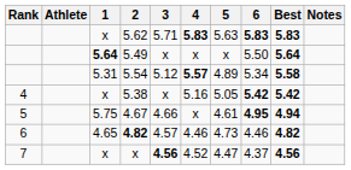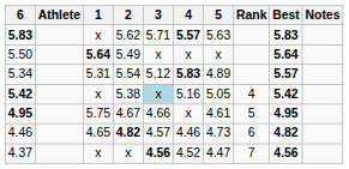 <table class="wikitable sortable" style="text-align:center">
 <tr>
-<th>Rank</th>
+<th>6</th>
 <th>Athlete</th>
 <th>1</th>
 <th>2</th>
 <th>3</th>
 <th>4</th>
 <th>5</th>
-<th>6</th>
+<th>Rank</th>
 <th>Best</th>
 <th>Notes</th>
 </tr>
 <tr>
-<td></td>
+<td><strong>5.83</strong></td>
 <td style="text-align:left"></td>
 <td>x</td>
 <td>5.62</td>
 <td>5.71</td>
-<td><strong>5.83</strong></td>
+<td><strong>5.57</strong></td>
 <td>5.63</td>
-<td><strong>5.83</strong></td>
+<td></td>
 <td><strong>5.83</strong></td>
 <td></td>
 </tr>
 <tr>
-<td></td>
+<td>5.50</td>
 <td style="text-align:left"></td>
 <td><strong>5.64</strong></td>
 <td>5.49</td>
 <td>x</td>
 <td>x</td>
 <td>x</td>
-<td>5.50</td>
+<td></td>
 <td><strong>5.64</strong></td>
 <td></td>
 </tr>
 <tr>
-<td></td>
+<td>5.34</td>
 <td style="text-align:left"></td>
 <td>5.31</td>
 <td>5.54</td>
 <td>5.12</td>
+<td><strong>5.83</strong></td>
+<td>4.89</td>
+<td></td>
 <td><strong>5.57</strong></td>
-<td>4.89</td>
-<td>5.34</td>
-<td><strong>5.58</strong></td>
 <td></td>
 </tr>
 <tr>
-<td>4</td>
+<td><strong>5.42</strong></td>
 <td style="text-align:left"></td>
 <td>x</td>
 <td>5.38</td>
-<td>x</td>
+<td style="background: lightblue;">x</td>
 <td>5.16</td>
 <td>5.05</td>
-<td><strong>5.42</strong></td>
+<td>4</td>
 <td><strong>5.42</strong></td>
 <td></td>
 </tr>
 <tr>
-<td>5</td>
+<td><strong>4.95</strong></td>
 <td style="text-align:left"></td>
 <td>5.75</td>
 <td>4.67</td>
 <td>4.66</td>
 <td>x</td>
 <td>4.61</td>
+<td>5</td>
 <td><strong>4.95</strong></td>
-<td><strong>4.94</strong></td>
 <td></td>
 </tr>
 <tr>
-<td>6</td>
+<td>4.46</td>
 <td style="text-align:left"></td>
 <td>4.65</td>
 <td><strong>4.82</strong></td>
 <td>4.57</td>
 <td>4.46</td>
 <td>4.73</td>
-<td>4.46</td>
+<td>6</td>
 <td><strong>4.82</strong></td>
 <td></td>
 </tr>
 <tr>
-<td>7</td>
+<td>4.37</td>
 <td style="text-align:left"></td>
 <td>x</td>
 <td>x</td>
 <td><strong>4.56</strong></td>
 <td>4.52</td>
 <td>4.47</td>
-<td>4.37</td>
+<td>7</td>
 <td><strong>4.56</strong></td>
 <td></td>
 </tr>
 </table>
